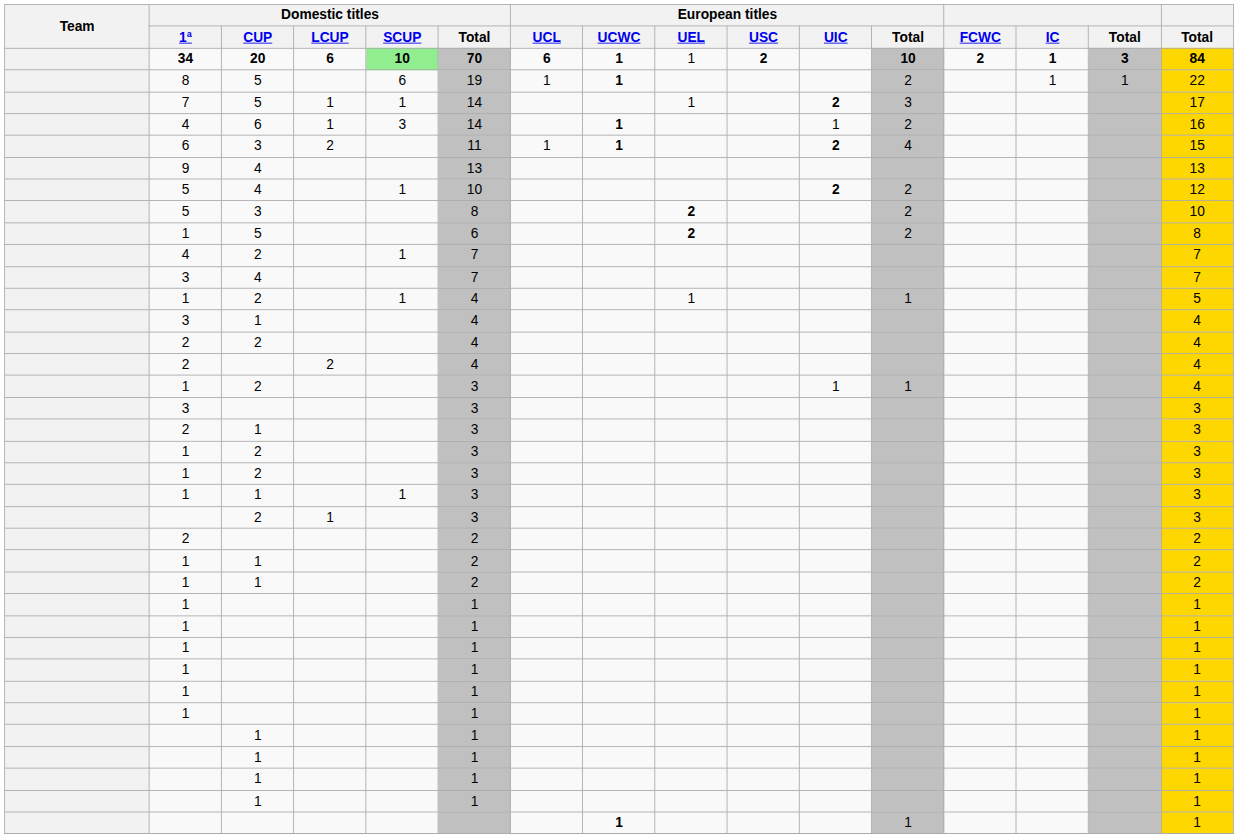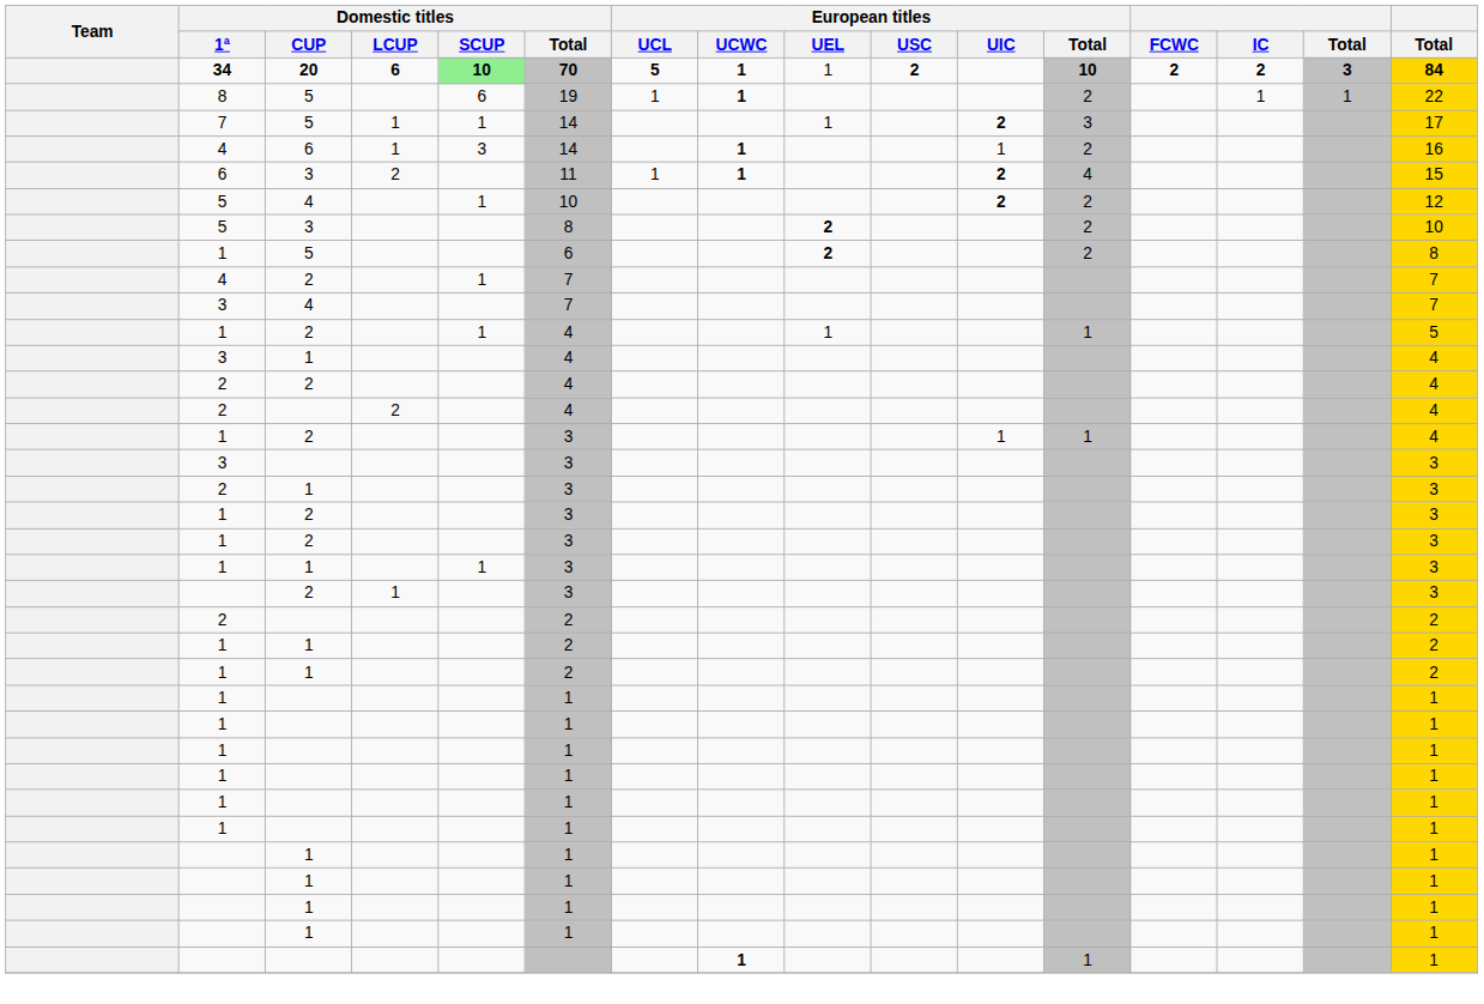 <table class="wikitable sortable" style="margin:auto;">
 <tr>
 <th rowspan="2" style="width:8%;">Team</th>
 <th colspan="5" style="width:18%;">Domestic titles</th>
 <th colspan="6" style="width:18%;">European titles</th>
 <th colspan="3" style="width:4%;"></th>
 <th style="width:1,5%;"></th>
 </tr>
 <tr>
 <th style="width:4%;" class="sortable"><a href='#'>1ª</a></th>
 <th style="width:4%;" class="sortable"><a href='#'>CUP</a></th>
 <th style="width:4%;" class="sortable"><a href='#'>LCUP</a></th>
 <th style="width:4%;" class="sortable"><a href='#'>SCUP</a></th>
 <th style="width:4%;" class="sortable">Total</th>
 <th style="width:4%;" class="sortable"><a href='#'>UCL</a></th>
 <th style="width:4%;" class="sortable"><a href='#'>UCWC</a></th>
 <th style="width:4%;" class="sortable"><a href='#'>UEL</a></th>
 <th style="width:4%;" class="sortable"><a href='#'>USC</a></th>
 <th style="width:4%;" class="sortable"><a href='#'>UIC</a></th>
 <th style="width:4%;" class="sortable">Total</th>
 <th style="width:4%;" class="sortable"><a href='#'>FCWC</a></th>
 <th style="width:4%;" class="sortable"><a href='#'>IC</a></th>
 <th style="width:4%;" class="sortable">Total</th>
 <th style="width:4%;" class="sortable">Total</th>
 </tr>
 <tr align=center>
 <th></th>
 <td><strong>34</strong></td>
 <td><strong>20</strong></td>
 <td><strong>6</strong></td>
 <td style="background: lightgreen;"><strong>10</strong></td>
 <td bgcolor="silver"><strong>70</strong></td>
-<td><strong>6</strong></td>
+<td><strong>5</strong></td>
 <td><strong>1</strong></td>
 <td>1</td>
 <td><strong>2</strong></td>
 <td></td>
 <td bgcolor="silver"><strong>10</strong></td>
 <td><strong>2</strong></td>
-<td><strong>1</strong></td>
+<td><strong>2</strong></td>
 <td bgcolor="silver"><strong>3</strong></td>
 <td bgcolor="gold"><strong>84</strong></td>
 </tr>
 <tr align=center>
 <th></th>
 <td>8</td>
 <td>5</td>
 <td></td>
 <td>6</td>
 <td bgcolor="silver">19</td>
 <td>1</td>
 <td><strong>1</strong></td>
 <td></td>
 <td></td>
 <td></td>
 <td bgcolor="silver">2</td>
 <td></td>
 <td>1</td>
 <td bgcolor="silver">1</td>
 <td bgcolor="gold">22</td>
 </tr>
 <tr align=center>
 <th></th>
 <td>7</td>
 <td>5</td>
 <td>1</td>
 <td>1</td>
 <td bgcolor="silver">14</td>
 <td></td>
 <td></td>
 <td>1</td>
 <td></td>
 <td><strong>2</strong></td>
 <td bgcolor="silver">3</td>
 <td></td>
 <td></td>
 <td bgcolor="silver"></td>
 <td bgcolor="gold">17</td>
 </tr>
 <tr align=center>
 <th></th>
 <td>4</td>
 <td>6</td>
 <td>1</td>
 <td>3</td>
 <td bgcolor="silver">14</td>
 <td></td>
 <td><strong>1</strong></td>
 <td></td>
 <td></td>
 <td>1</td>
 <td bgcolor="silver">2</td>
 <td></td>
 <td></td>
 <td bgcolor="silver"></td>
 <td bgcolor="gold">16</td>
 </tr>
 <tr align=center>
 <th></th>
 <td>6</td>
 <td>3</td>
 <td>2</td>
 <td></td>
 <td bgcolor="silver">11</td>
 <td>1</td>
 <td><strong>1</strong></td>
 <td></td>
 <td></td>
 <td><strong>2</strong></td>
 <td bgcolor="silver">4</td>
 <td></td>
 <td></td>
 <td bgcolor="silver"></td>
 <td bgcolor="gold">15</td>
-</tr>
-<tr align=center>
-<th></th>
-<td>9</td>
-<td>4</td>
-<td></td>
-<td></td>
-<td bgcolor="silver">13</td>
-<td></td>
-<td></td>
-<td></td>
-<td></td>
-<td></td>
-<td bgcolor="silver"></td>
-<td></td>
-<td></td>
-<td bgcolor="silver"></td>
-<td bgcolor="gold">13</td>
 </tr>
 <tr align=center>
 <th></th>
 <td>5</td>
 <td>4</td>
 <td></td>
 <td>1</td>
 <td bgcolor="silver">10</td>
 <td></td>
 <td></td>
 <td></td>
 <td></td>
 <td><strong>2</strong></td>
 <td bgcolor="silver">2</td>
 <td></td>
 <td></td>
 <td bgcolor="silver"></td>
 <td bgcolor="gold">12</td>
 </tr>
 <tr align=center>
 <th></th>
 <td>5</td>
 <td>3</td>
 <td></td>
 <td></td>
 <td bgcolor="silver">8</td>
 <td></td>
 <td></td>
 <td><strong>2</strong></td>
 <td></td>
 <td></td>
 <td bgcolor="silver">2</td>
 <td></td>
 <td></td>
 <td bgcolor="silver"></td>
 <td bgcolor="gold">10</td>
 </tr>
 <tr align=center>
 <th></th>
 <td>1</td>
 <td>5</td>
 <td></td>
 <td></td>
 <td bgcolor="silver">6</td>
 <td></td>
 <td></td>
 <td><strong>2</strong></td>
 <td></td>
 <td></td>
 <td bgcolor="silver">2</td>
 <td></td>
 <td></td>
 <td bgcolor="silver"></td>
 <td bgcolor="gold">8</td>
 </tr>
 <tr align=center>
 <th></th>
 <td>4</td>
 <td>2</td>
 <td></td>
 <td>1</td>
 <td bgcolor="silver">7</td>
 <td></td>
 <td></td>
 <td></td>
 <td></td>
 <td></td>
 <td bgcolor="silver"></td>
 <td></td>
 <td></td>
 <td bgcolor="silver"></td>
 <td bgcolor="gold">7</td>
 </tr>
 <tr align=center>
 <th></th>
 <td>3</td>
 <td>4</td>
 <td></td>
 <td></td>
 <td bgcolor="silver">7</td>
 <td></td>
 <td></td>
 <td></td>
 <td></td>
 <td></td>
 <td bgcolor="silver"></td>
 <td></td>
 <td></td>
 <td bgcolor="silver"></td>
 <td bgcolor="gold">7</td>
 </tr>
 <tr align=center>
 <th></th>
 <td>1</td>
 <td>2</td>
 <td></td>
 <td>1</td>
 <td bgcolor="silver">4</td>
 <td></td>
 <td></td>
 <td>1</td>
 <td></td>
 <td></td>
 <td bgcolor="silver">1</td>
 <td></td>
 <td></td>
 <td bgcolor="silver"></td>
 <td bgcolor="gold">5</td>
 </tr>
 <tr align=center>
 <th></th>
 <td>3</td>
 <td>1</td>
 <td></td>
 <td></td>
 <td bgcolor="silver">4</td>
 <td></td>
 <td></td>
 <td></td>
 <td></td>
 <td></td>
 <td bgcolor="silver"></td>
 <td></td>
 <td></td>
 <td bgcolor="silver"></td>
 <td bgcolor="gold">4</td>
 </tr>
 <tr align=center>
 <th></th>
 <td>2</td>
 <td>2</td>
 <td></td>
 <td></td>
 <td bgcolor="silver">4</td>
 <td></td>
 <td></td>
 <td></td>
 <td></td>
 <td></td>
 <td bgcolor="silver"></td>
 <td></td>
 <td></td>
 <td bgcolor="silver"></td>
 <td bgcolor="gold">4</td>
 </tr>
 <tr align=center>
 <th></th>
 <td>2</td>
 <td></td>
 <td>2</td>
 <td></td>
 <td bgcolor="silver">4</td>
 <td></td>
 <td></td>
 <td></td>
 <td></td>
 <td></td>
 <td bgcolor="silver"></td>
 <td></td>
 <td></td>
 <td bgcolor="silver"></td>
 <td bgcolor="gold">4</td>
 </tr>
 <tr align=center>
 <th></th>
 <td>1</td>
 <td>2</td>
 <td></td>
 <td></td>
 <td bgcolor="silver">3</td>
 <td></td>
 <td></td>
 <td></td>
 <td></td>
 <td>1</td>
 <td bgcolor="silver">1</td>
 <td></td>
 <td></td>
 <td bgcolor="silver"></td>
 <td bgcolor="gold">4</td>
 </tr>
 <tr align=center>
 <th></th>
 <td>3</td>
 <td></td>
 <td></td>
 <td></td>
 <td bgcolor="silver">3</td>
 <td></td>
 <td></td>
 <td></td>
 <td></td>
 <td></td>
 <td bgcolor="silver"></td>
 <td></td>
 <td></td>
 <td bgcolor="silver"></td>
 <td bgcolor="gold">3</td>
 </tr>
 <tr align=center>
 <th></th>
 <td>2</td>
 <td>1</td>
 <td></td>
 <td></td>
 <td bgcolor="silver">3</td>
 <td></td>
 <td></td>
 <td></td>
 <td></td>
 <td></td>
 <td bgcolor="silver"></td>
 <td></td>
 <td></td>
 <td bgcolor="silver"></td>
 <td bgcolor="gold">3</td>
 </tr>
 <tr align=center>
 <th></th>
 <td>1</td>
 <td>2</td>
 <td></td>
 <td></td>
 <td bgcolor="silver">3</td>
 <td></td>
 <td></td>
 <td></td>
 <td></td>
 <td></td>
 <td bgcolor="silver"></td>
 <td></td>
 <td></td>
 <td bgcolor="silver"></td>
 <td bgcolor="gold">3</td>
 </tr>
 <tr align=center>
 <th></th>
 <td>1</td>
 <td>2</td>
 <td></td>
 <td></td>
 <td bgcolor="silver">3</td>
 <td></td>
 <td></td>
 <td></td>
 <td></td>
 <td></td>
 <td bgcolor="silver"></td>
 <td></td>
 <td></td>
 <td bgcolor="silver"></td>
 <td bgcolor="gold">3</td>
 </tr>
 <tr align=center>
 <th></th>
 <td>1</td>
 <td>1</td>
 <td></td>
 <td>1</td>
 <td bgcolor="silver">3</td>
 <td></td>
 <td></td>
 <td></td>
 <td></td>
 <td></td>
 <td bgcolor="silver"></td>
 <td></td>
 <td></td>
 <td bgcolor="silver"></td>
 <td bgcolor="gold">3</td>
 </tr>
 <tr align=center>
 <th></th>
 <td></td>
 <td>2</td>
 <td>1</td>
 <td></td>
 <td bgcolor="silver">3</td>
 <td></td>
 <td></td>
 <td></td>
 <td></td>
 <td></td>
 <td bgcolor="silver"></td>
 <td></td>
 <td></td>
 <td bgcolor="silver"></td>
 <td bgcolor="gold">3</td>
 </tr>
 <tr align=center>
 <th></th>
 <td>2</td>
 <td></td>
 <td></td>
 <td></td>
 <td bgcolor="silver">2</td>
 <td></td>
 <td></td>
 <td></td>
 <td></td>
 <td></td>
 <td bgcolor="silver"></td>
 <td></td>
 <td></td>
 <td bgcolor="silver"></td>
 <td bgcolor="gold">2</td>
 </tr>
 <tr align=center>
 <th></th>
 <td>1</td>
 <td>1</td>
 <td></td>
 <td></td>
 <td bgcolor="silver">2</td>
 <td></td>
 <td></td>
 <td></td>
 <td></td>
 <td></td>
 <td bgcolor="silver"></td>
 <td></td>
 <td></td>
 <td bgcolor="silver"></td>
 <td bgcolor="gold">2</td>
 </tr>
 <tr align=center>
 <th></th>
 <td>1</td>
 <td>1</td>
 <td></td>
 <td></td>
 <td bgcolor="silver">2</td>
 <td></td>
 <td></td>
 <td></td>
 <td></td>
 <td></td>
 <td bgcolor="silver"></td>
 <td></td>
 <td></td>
 <td bgcolor="silver"></td>
 <td bgcolor="gold">2</td>
 </tr>
 <tr align=center>
 <th></th>
 <td>1</td>
 <td></td>
 <td></td>
 <td></td>
 <td bgcolor="silver">1</td>
 <td></td>
 <td></td>
 <td></td>
 <td></td>
 <td></td>
 <td bgcolor="silver"></td>
 <td></td>
 <td></td>
 <td bgcolor="silver"></td>
 <td bgcolor="gold">1</td>
 </tr>
 <tr align=center>
 <th></th>
 <td>1</td>
 <td></td>
 <td></td>
 <td></td>
 <td bgcolor="silver">1</td>
 <td></td>
 <td></td>
 <td></td>
 <td></td>
 <td></td>
 <td bgcolor="silver"></td>
 <td></td>
 <td></td>
 <td bgcolor="silver"></td>
 <td bgcolor="gold">1</td>
 </tr>
 <tr align=center>
 <th></th>
 <td>1</td>
 <td></td>
 <td></td>
 <td></td>
 <td bgcolor="silver">1</td>
 <td></td>
 <td></td>
 <td></td>
 <td></td>
 <td></td>
 <td bgcolor="silver"></td>
 <td></td>
 <td></td>
 <td bgcolor="silver"></td>
 <td bgcolor="gold">1</td>
 </tr>
 <tr align=center>
 <th></th>
 <td>1</td>
 <td></td>
 <td></td>
 <td></td>
 <td bgcolor="silver">1</td>
 <td></td>
 <td></td>
 <td></td>
 <td></td>
 <td></td>
 <td bgcolor="silver"></td>
 <td></td>
 <td></td>
 <td bgcolor="silver"></td>
 <td bgcolor="gold">1</td>
 </tr>
 <tr align=center>
 <th></th>
 <td>1</td>
 <td></td>
 <td></td>
 <td></td>
 <td bgcolor="silver">1</td>
 <td></td>
 <td></td>
 <td></td>
 <td></td>
 <td></td>
 <td bgcolor="silver"></td>
 <td></td>
 <td></td>
 <td bgcolor="silver"></td>
 <td bgcolor="gold">1</td>
 </tr>
 <tr align=center>
 <th></th>
 <td>1</td>
 <td></td>
 <td></td>
 <td></td>
 <td bgcolor="silver">1</td>
 <td></td>
 <td></td>
 <td></td>
 <td></td>
 <td></td>
 <td bgcolor="silver"></td>
 <td></td>
 <td></td>
 <td bgcolor="silver"></td>
 <td bgcolor="gold">1</td>
 </tr>
 <tr align=center>
 <th></th>
 <td></td>
 <td>1</td>
 <td></td>
 <td></td>
 <td bgcolor="silver">1</td>
 <td></td>
 <td></td>
 <td></td>
 <td></td>
 <td></td>
 <td bgcolor="silver"></td>
 <td></td>
 <td></td>
 <td bgcolor="silver"></td>
 <td bgcolor="gold">1</td>
 </tr>
 <tr align=center>
 <th></th>
 <td></td>
 <td>1</td>
 <td></td>
 <td></td>
 <td bgcolor="silver">1</td>
 <td></td>
 <td></td>
 <td></td>
 <td></td>
 <td></td>
 <td bgcolor="silver"></td>
 <td></td>
 <td></td>
 <td bgcolor="silver"></td>
 <td bgcolor="gold">1</td>
 </tr>
 <tr align=center>
 <th></th>
 <td></td>
 <td>1</td>
 <td></td>
 <td></td>
 <td bgcolor="silver">1</td>
 <td></td>
 <td></td>
 <td></td>
 <td></td>
 <td></td>
 <td bgcolor="silver"></td>
 <td></td>
 <td></td>
 <td bgcolor="silver"></td>
 <td bgcolor="gold">1</td>
 </tr>
 <tr align=center>
 <th></th>
 <td></td>
 <td>1</td>
 <td></td>
 <td></td>
 <td bgcolor="silver">1</td>
 <td></td>
 <td></td>
 <td></td>
 <td></td>
 <td></td>
 <td bgcolor="silver"></td>
 <td></td>
 <td></td>
 <td bgcolor="silver"></td>
 <td bgcolor="gold">1</td>
 </tr>
 <tr align=center>
 <th></th>
 <td></td>
 <td></td>
 <td></td>
 <td></td>
 <td bgcolor="silver"></td>
 <td></td>
 <td><strong>1</strong></td>
 <td></td>
 <td></td>
 <td></td>
 <td bgcolor="silver">1</td>
 <td></td>
 <td></td>
 <td bgcolor="silver"></td>
 <td bgcolor="gold">1</td>
 </tr>
 <tr align=center>
 </tr>
 </table>
